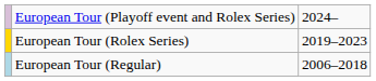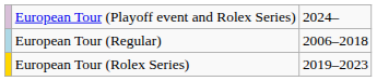 <table class="wikitable" style="font-size:95%">
 <tr>
 <td style="background:thistle"></td>
 <td><a href='#'>European Tour</a> (Playoff event and Rolex Series)</td>
 <td>2024–</td>
 </tr>
 <tr>
+<td style="background:lightblue"></td>
+<td>European Tour (Regular)</td>
+<td>2006–2018</td>
+</tr>
+<tr>
 <td style="background:gold"></td>
 <td>European Tour (Rolex Series)</td>
 <td>2019–2023</td>
 </tr>
-<tr>
-<td style="background:lightblue"></td>
-<td>European Tour (Regular)</td>
-<td>2006–2018</td>
-</tr>
 </table>
